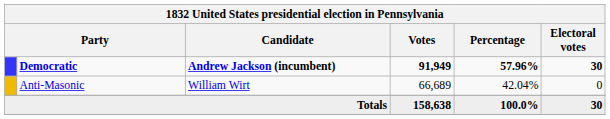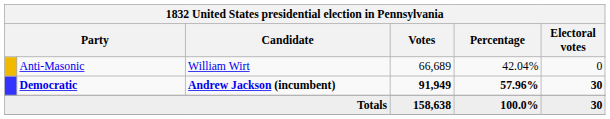 <table class="wikitable" style="font-size: 95%;">
 <tr>
 <th colspan="6">1832 United States presidential election in Pennsylvania</th>
 </tr>
 <tr>
 <th colspan="2" style="width: 15em">Party</th>
 <th style="width: 17em">Candidate</th>
 <th style="width: 5em">Votes</th>
 <th style="width: 7em">Percentage</th>
 <th style="width: 5em">Electoral votes</th>
 </tr>
 <tr>
+<th style="background-color:#F1BA00; width: 3px"></th>
+<td style="width: 130px"><a href='#'>Anti-Masonic</a></td>
+<td><a href='#'>William Wirt</a></td>
+<td align="right">66,689</td>
+<td align="right">42.04%</td>
+<td align="right">0</td>
+</tr>
+<tr>
 <th style="background-color:#3333FF; width: 3px"></th>
 <td style="width: 130px"><strong><a href='#'>Democratic</a></strong></td>
 <td><strong><a href='#'>Andrew Jackson</a> (incumbent)</strong></td>
 <td align="right"><strong>91,949</strong></td>
 <td align="right"><strong>57.96%</strong></td>
 <td align="right"><strong>30</strong></td>
-</tr>
-<tr>
-<th style="background-color:#F1BA00; width: 3px"></th>
-<td style="width: 130px"><a href='#'>Anti-Masonic</a></td>
-<td><a href='#'>William Wirt</a></td>
-<td align="right">66,689</td>
-<td align="right">42.04%</td>
-<td align="right">0</td>
 </tr>
 <tr>
 </tr>
 <tr bgcolor="#EEEEEE">
 <td colspan="3" align="right"><strong>Totals</strong></td>
 <td align="right"><strong>158,638</strong></td>
 <td align="right"><strong>100.0%</strong></td>
 <td align="right"><strong>30</strong></td>
 </tr>
 <tr>
 </tr>
 </table>
